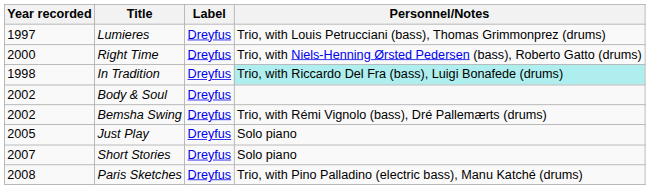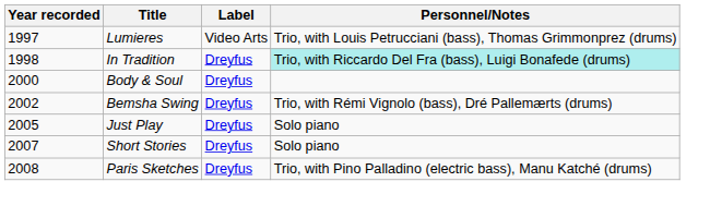 <table class="wikitable sortable">
 <tr>
 <th>Year recorded</th>
 <th>Title</th>
 <th>Label</th>
 <th>Personnel/Notes</th>
 </tr>
 <tr>
 <td>1997</td>
 <td><em>Lumieres</em></td>
-<td><a href='#'>Dreyfus</a></td>
+<td>Video Arts</td>
 <td>Trio, with Louis Petrucciani (bass), Thomas Grimmonprez (drums)</td>
-</tr>
-<tr>
-<td>2000</td>
-<td><em>Right Time</em></td>
-<td><a href='#'>Dreyfus</a></td>
-<td>Trio, with <a href='#'>Niels-Henning Ørsted Pedersen</a> (bass), Roberto Gatto (drums)</td>
 </tr>
 <tr>
 <td>1998</td>
 <td><em>In Tradition</em></td>
 <td><a href='#'>Dreyfus</a></td>
 <td style="background: paleturquoise;">Trio, with Riccardo Del Fra (bass), Luigi Bonafede (drums)</td>
 </tr>
 <tr>
-<td>2002</td>
+<td>2000</td>
 <td><em>Body & Soul</em></td>
 <td><a href='#'>Dreyfus</a></td>
 <td></td>
 </tr>
 <tr>
 <td>2002</td>
 <td><em>Bemsha Swing</em></td>
 <td><a href='#'>Dreyfus</a></td>
 <td>Trio, with Rémi Vignolo (bass), Dré Pallemærts (drums)</td>
 </tr>
 <tr>
 <td>2005</td>
 <td><em>Just Play</em></td>
 <td><a href='#'>Dreyfus</a></td>
 <td>Solo piano</td>
 </tr>
 <tr>
 <td>2007</td>
 <td><em>Short Stories</em></td>
 <td><a href='#'>Dreyfus</a></td>
 <td>Solo piano</td>
 </tr>
 <tr>
 <td>2008</td>
 <td><em>Paris Sketches</em></td>
 <td><a href='#'>Dreyfus</a></td>
 <td>Trio, with Pino Palladino (electric bass), Manu Katché (drums)</td>
 </tr>
 </table>
